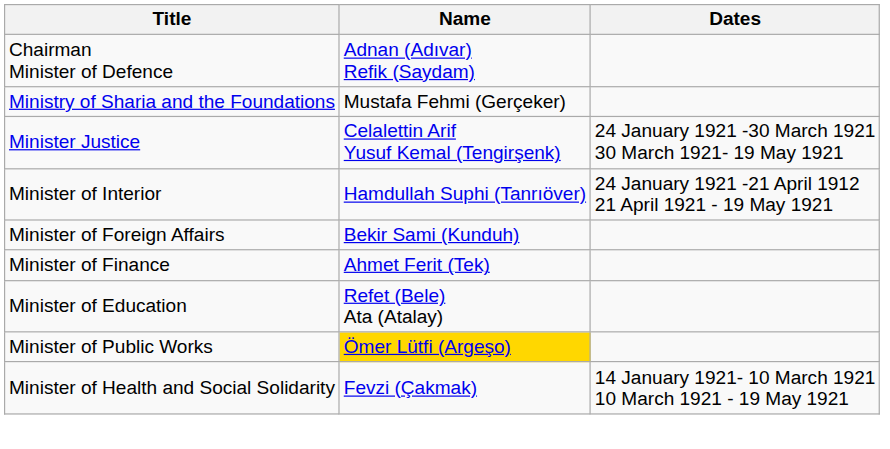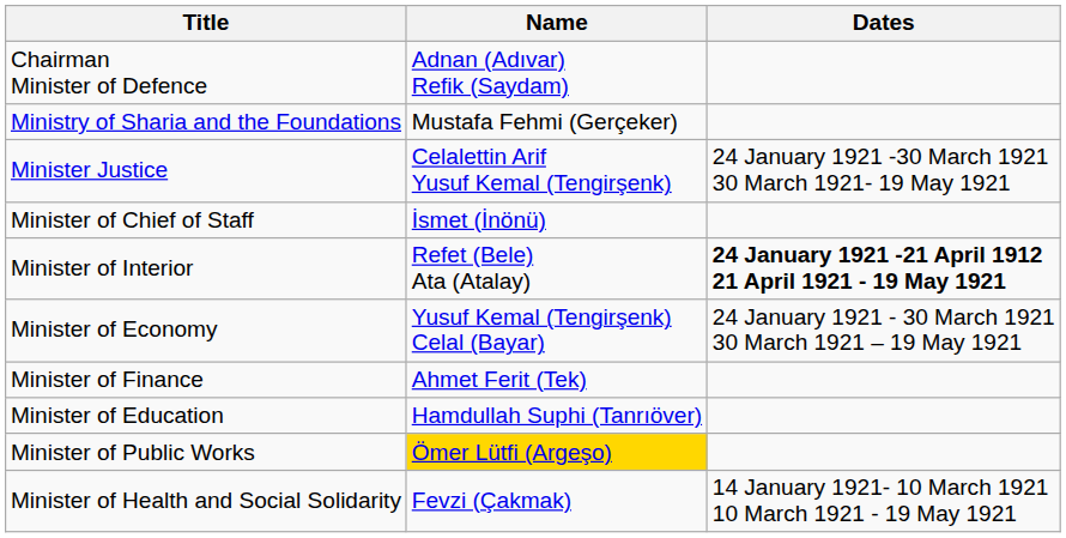 <table class="wikitable">
 <tr>
 <th>Title</th>
 <th>Name</th>
 <th>Dates</th>
 </tr>
 <tr>
 <td>Chairman<br> Minister of Defence</td>
 <td><a href='#'>Adnan (Adıvar)</a><br><a href='#'>Refik (Saydam)</a></td>
 <td></td>
 </tr>
 <tr>
 <td><a href='#'>Ministry of Sharia and the Foundations</a></td>
 <td>Mustafa Fehmi (Gerçeker)</td>
 <td></td>
 </tr>
 <tr>
 <td><a href='#'>Minister Justice</a></td>
 <td><a href='#'>Celalettin Arif</a><br><a href='#'>Yusuf Kemal (Tengirşenk)</a></td>
 <td>24 January 1921 -30 March 1921<br> 30 March 1921- 19 May 1921</td>
 </tr>
 <tr>
-<td>Minister of Interior</td>
-<td><a href='#'>Hamdullah Suphi (Tanrıöver)</a></td>
-<td>24 January 1921 -21 April 1912<br>21 April 1921 - 19 May 1921</td>
+<td>Minister of Chief of Staff</td>
+<td><a href='#'>İsmet (İnönü)</a></td>
+<td></td>
 </tr>
 <tr>
-<td>Minister of Foreign Affairs</td>
-<td><a href='#'>Bekir Sami (Kunduh)</a></td>
-<td></td>
+<td>Minister of Interior</td>
+<td><a href='#'>Refet (Bele)</a><br> Ata (Atalay)</td>
+<td><strong>24 January 1921 -21 April 1912<br>21 April 1921 - 19 May 1921</strong></td>
+</tr>
+<tr>
+<td>Minister of Economy</td>
+<td><a href='#'>Yusuf Kemal (Tengirşenk)</a><br> <a href='#'>Celal (Bayar)</a></td>
+<td>24 January 1921 - 30 March 1921 <br> 30 March 1921 – 19 May 1921</td>
 </tr>
 <tr>
 <td>Minister of Finance</td>
 <td><a href='#'>Ahmet Ferit (Tek)</a></td>
 <td></td>
 </tr>
 <tr>
 <td>Minister of Education</td>
-<td><a href='#'>Refet (Bele)</a><br> Ata (Atalay)</td>
+<td><a href='#'>Hamdullah Suphi (Tanrıöver)</a></td>
 <td></td>
 </tr>
 <tr>
 <td>Minister of Public Works</td>
 <td style="background: gold;"><a href='#'>Ömer Lütfi (Argeşo)</a></td>
 <td></td>
 </tr>
 <tr>
 <td>Minister of Health and Social Solidarity</td>
 <td><a href='#'>Fevzi (Çakmak)</a></td>
 <td>14 January 1921- 10 March 1921<br>10 March 1921 - 19 May 1921</td>
 </tr>
 </table>
